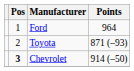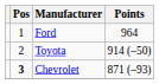 <table class="wikitable" style="font-size: 95%">
 <tr>
 <th></th>
 <th>Pos</th>
 <th>Manufacturer</th>
 <th>Points</th>
 </tr>
 <tr>
 <td align="left"></td>
 <td style="text-align:center;">1</td>
 <td><a href='#'>Ford</a></td>
 <td style="text-align:center;">964</td>
 </tr>
 <tr>
 <td align="left"></td>
 <td style="text-align:center;">2</td>
 <td><a href='#'>Toyota</a></td>
-<td style="text-align:center;">871 (–93)</td>
+<td style="text-align:center;">914 (–50)</td>
 </tr>
 <tr>
 <td align="left"></td>
 <td style="text-align:center;"><strong>3</strong></td>
 <td><a href='#'>Chevrolet</a></td>
-<td style="text-align:center;">914 (–50)</td>
+<td style="text-align:center;">871 (–93)</td>
 </tr>
 <tr class="sortbottom">
 </tr>
 </table>
